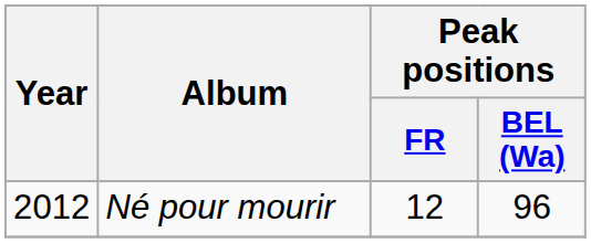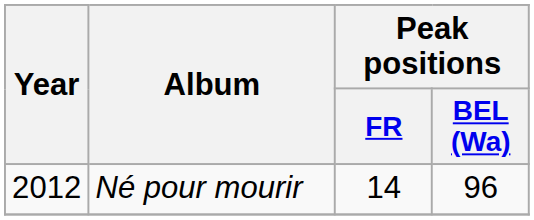 <table class="wikitable">
 <tr>
 <th align="center" rowspan="2" width="10">Year</th>
 <th align="center" rowspan="2" width="120">Album</th>
 <th align="center" colspan="3" width="30">Peak positions</th>
 </tr>
 <tr>
 <th scope="col" style="width:3em;font-size:90%;"><a href='#'>FR</a><br></th>
 <th scope="col" style="width:3em;font-size:90%;"><a href='#'>BEL <br>(Wa)</a><br></th>
 </tr>
 <tr>
 <td align="center">2012</td>
 <td><em>Né pour mourir</em></td>
-<td align="center">12</td>
+<td align="center">14</td>
 <td align="center">96</td>
 </tr>
 <tr>
 </tr>
 </table>
